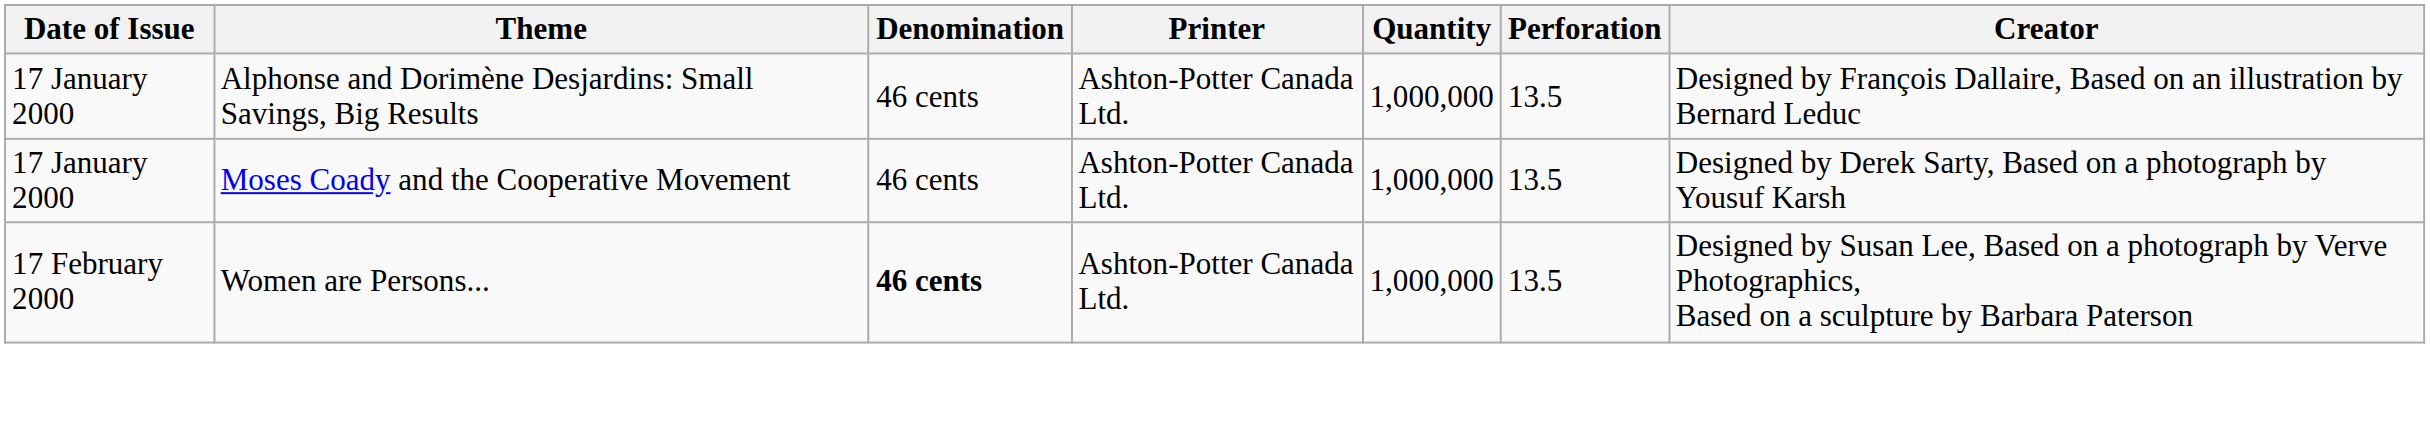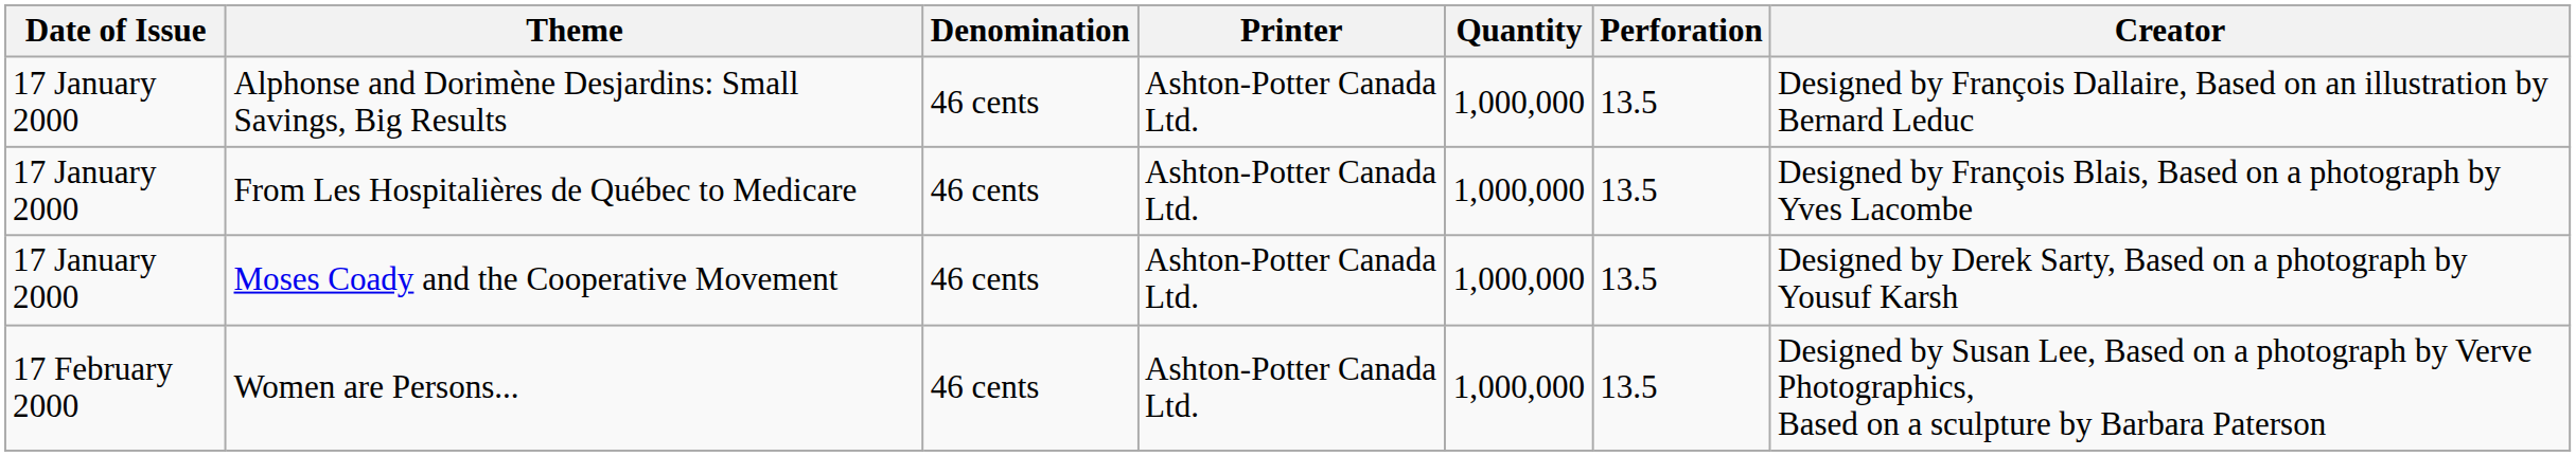 <table class="wikitable sortable">
 <tr>
 <th>Date of Issue</th>
 <th>Theme</th>
 <th>Denomination</th>
 <th>Printer</th>
 <th>Quantity</th>
 <th>Perforation</th>
 <th>Creator</th>
 </tr>
 <tr>
 <td>17 January 2000</td>
 <td>Alphonse and Dorimène Desjardins: Small Savings, Big Results </td>
 <td>46 cents</td>
 <td>Ashton-Potter Canada Ltd.</td>
 <td>1,000,000</td>
 <td>13.5</td>
 <td>Designed by François Dallaire, Based on an illustration by Bernard Leduc</td>
 </tr>
 <tr>
 <td>17 January 2000</td>
+<td>From Les Hospitalières de Québec to Medicare </td>
+<td>46 cents</td>
+<td>Ashton-Potter Canada Ltd.</td>
+<td>1,000,000</td>
+<td>13.5</td>
+<td>Designed by François Blais, Based on a photograph by Yves Lacombe</td>
+</tr>
+<tr>
+<td>17 January 2000</td>
 <td><a href='#'>Moses Coady</a> and the Cooperative Movement </td>
 <td>46 cents</td>
 <td>Ashton-Potter Canada Ltd.</td>
 <td>1,000,000</td>
 <td>13.5</td>
 <td>Designed by Derek Sarty, Based on a photograph by Yousuf Karsh</td>
 </tr>
 <tr>
 <td>17 February 2000</td>
 <td>Women are Persons...</td>
-<td><strong>46 cents</strong></td>
+<td>46 cents</td>
 <td>Ashton-Potter Canada Ltd.</td>
 <td>1,000,000</td>
 <td>13.5</td>
 <td>Designed by Susan Lee, Based on a photograph by Verve Photographics,<br>Based on a sculpture by Barbara Paterson</td>
 </tr>
 </table>
